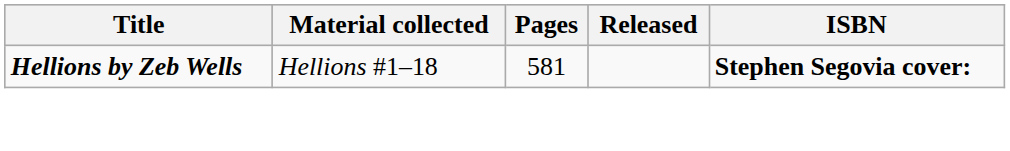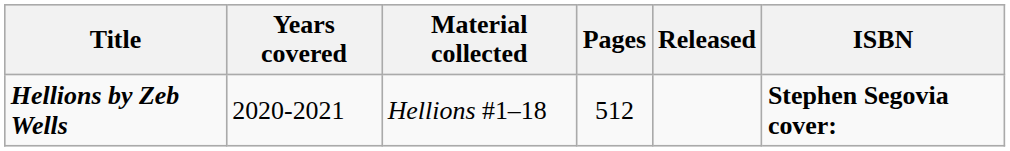 <table class="wikitable sortable" width=99%>
 <tr>
 <th>Title</th>
+<th>Years covered</th>
 <th class="unsortable">Material collected</th>
 <th>Pages</th>
 <th>Released</th>
 <th class="unsortable">ISBN</th>
 </tr>
 <tr>
 <td><strong><em>Hellions by Zeb Wells</em></strong></td>
+<td>2020-2021</td>
 <td><em>Hellions</em> #1–18</td>
-<td style="text-align: center;">581</td>
+<td style="text-align: center;">512</td>
 <td></td>
 <td><strong>Stephen Segovia cover: </strong></td>
 </tr>
 </table>
